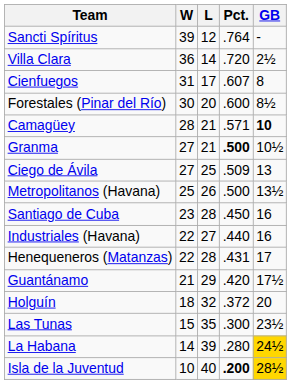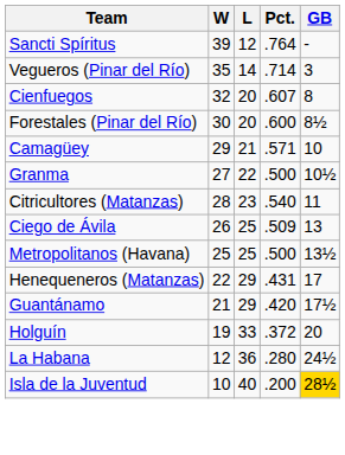 <table class="wikitable">
 <tr>
 <th>Team</th>
 <th>W</th>
 <th>L</th>
 <th>Pct.</th>
 <th><a href='#'>GB</a></th>
 </tr>
 <tr>
 <td><a href='#'>Sancti Spíritus</a></td>
 <td>39</td>
 <td>12</td>
 <td>.764</td>
 <td>-</td>
 </tr>
 <tr>
-<td><a href='#'>Villa Clara</a></td>
-<td>36</td>
+<td>Vegueros (<a href='#'>Pinar del Río</a>)</td>
+<td>35</td>
 <td>14</td>
-<td>.720</td>
-<td>2½</td>
+<td>.714</td>
+<td>3</td>
 </tr>
 <tr>
 <td><a href='#'>Cienfuegos</a></td>
-<td>31</td>
-<td>17</td>
+<td>32</td>
+<td>20</td>
 <td>.607</td>
 <td>8</td>
 </tr>
 <tr>
 <td>Forestales (<a href='#'>Pinar del Río</a>)</td>
 <td>30</td>
 <td>20</td>
 <td>.600</td>
 <td>8½</td>
 </tr>
 <tr>
 <td><a href='#'>Camagüey</a></td>
-<td>28</td>
+<td>29</td>
 <td>21</td>
 <td>.571</td>
-<td><strong>10</strong></td>
+<td>10</td>
 </tr>
 <tr>
 <td><a href='#'>Granma</a></td>
 <td>27</td>
-<td>21</td>
-<td><strong>.500</strong></td>
+<td>22</td>
+<td>.500</td>
 <td>10½</td>
 </tr>
 <tr>
+<td>Citricultores (<a href='#'>Matanzas</a>)</td>
+<td>28</td>
+<td>23</td>
+<td>.540</td>
+<td>11</td>
+</tr>
+<tr>
 <td><a href='#'>Ciego de Ávila</a></td>
-<td>27</td>
+<td>26</td>
 <td>25</td>
 <td>.509</td>
 <td>13</td>
 </tr>
 <tr>
 <td><a href='#'>Metropolitanos</a> (Havana)</td>
 <td>25</td>
-<td>26</td>
+<td>25</td>
 <td>.500</td>
 <td>13½</td>
 </tr>
 <tr>
-<td><a href='#'>Santiago de Cuba</a></td>
-<td>23</td>
-<td>28</td>
-<td>.450</td>
-<td>16</td>
-</tr>
-<tr>
-<td><a href='#'>Industriales</a> (Havana)</td>
-<td>22</td>
-<td>27</td>
-<td>.440</td>
-<td>16</td>
-</tr>
-<tr>
 <td>Henequeneros (<a href='#'>Matanzas</a>)</td>
 <td>22</td>
-<td>28</td>
+<td>29</td>
 <td>.431</td>
 <td>17</td>
 </tr>
 <tr>
 <td><a href='#'>Guantánamo</a></td>
 <td>21</td>
 <td>29</td>
 <td>.420</td>
 <td>17½</td>
 </tr>
 <tr>
 <td><a href='#'>Holguín</a></td>
-<td>18</td>
-<td>32</td>
+<td>19</td>
+<td>33</td>
 <td>.372</td>
 <td>20</td>
 </tr>
 <tr>
-<td><a href='#'>Las Tunas</a></td>
-<td>15</td>
-<td>35</td>
-<td>.300</td>
-<td>23½</td>
-</tr>
-<tr>
 <td><a href='#'>La Habana</a></td>
-<td>14</td>
-<td>39</td>
+<td>12</td>
+<td>36</td>
 <td>.280</td>
-<td style="background: gold;">24½</td>
+<td>24½</td>
 </tr>
 <tr>
 <td><a href='#'>Isla de la Juventud</a></td>
 <td>10</td>
 <td>40</td>
-<td><strong>.200</strong></td>
+<td>.200</td>
 <td style="background: gold;">28½</td>
 </tr>
 </table>
